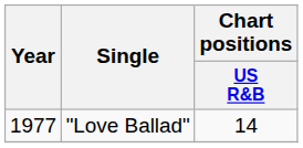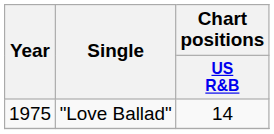 <table class="wikitable" style="text-align:center;">
 <tr>
 <th rowspan="2">Year</th>
 <th rowspan="2">Single</th>
 <th>Chart positions</th>
 </tr>
 <tr style="font-size:smaller;">
 <th width="40"><a href='#'>US<br>R&B</a></th>
 </tr>
 <tr>
-<td>1977</td>
+<td>1975</td>
 <td align="left">"Love Ballad"</td>
 <td>14</td>
 </tr>
 <tr>
 </tr>
 </table>
